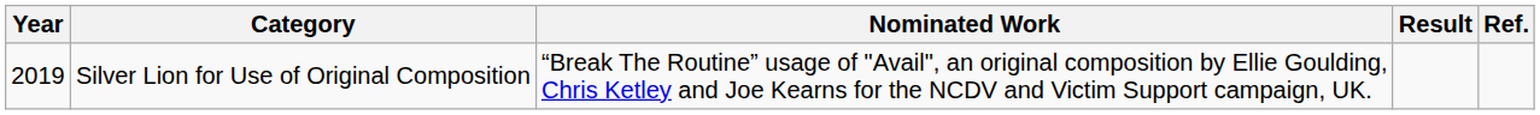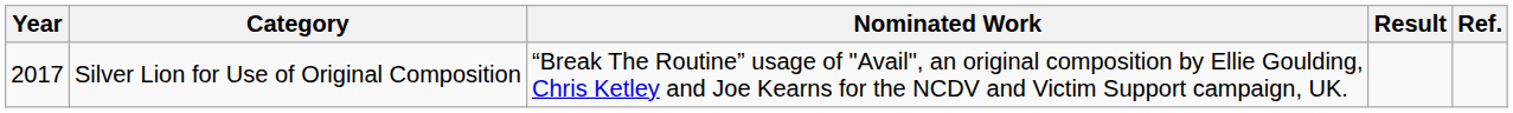 <table class="wikitable">
 <tr>
 <th>Year</th>
 <th>Category</th>
 <th>Nominated Work</th>
 <th>Result</th>
 <th>Ref.</th>
 </tr>
 <tr>
-<td>2019</td>
+<td>2017</td>
 <td>Silver Lion for Use of Original Composition</td>
 <td>“Break The Routine” usage of "Avail", an original composition by Ellie Goulding,<br><a href='#'>Chris Ketley</a> and Joe Kearns for the NCDV and Victim Support campaign, UK.</td>
 <td></td>
 <td></td>
 </tr>
 </table>
